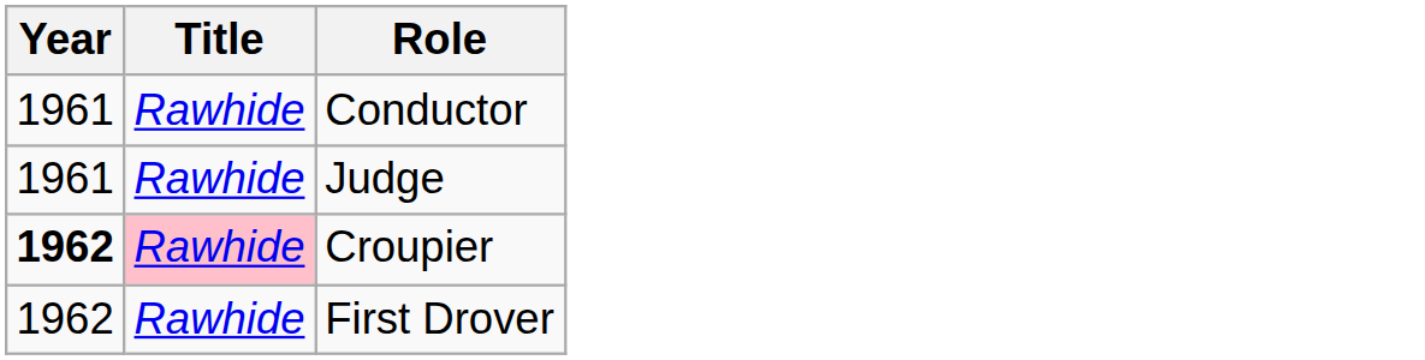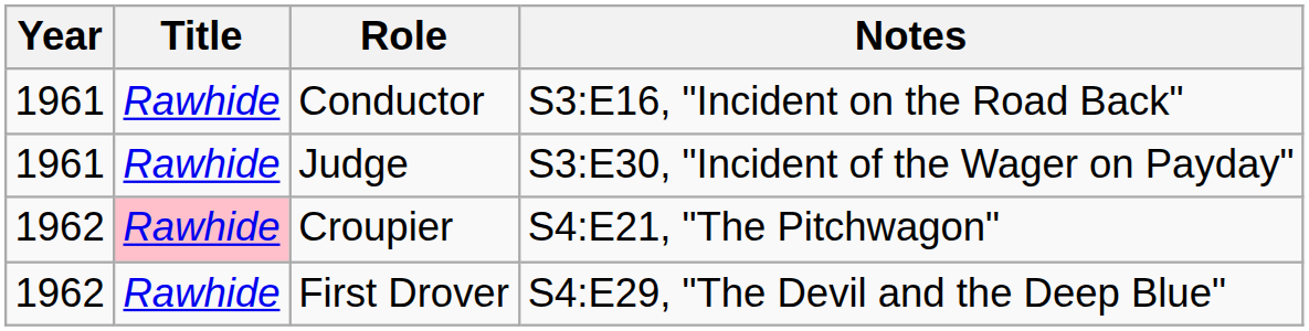 <table class="wikitable">
 <tr>
 <th>Year</th>
 <th>Title</th>
 <th>Role</th>
+<th>Notes</th>
 </tr>
 <tr>
 <td>1961</td>
 <td><em><a href='#'>Rawhide</a></em></td>
 <td>Conductor</td>
+<td>S3:E16, "Incident on the Road Back"</td>
 </tr>
 <tr>
 <td>1961</td>
 <td><em><a href='#'>Rawhide</a></em></td>
 <td>Judge</td>
+<td>S3:E30, "Incident of the Wager on Payday"</td>
 </tr>
 <tr>
-<td><strong>1962</strong></td>
+<td>1962</td>
 <td style="background: pink;"><em><a href='#'>Rawhide</a></em></td>
 <td>Croupier</td>
+<td>S4:E21, "The Pitchwagon"</td>
 </tr>
 <tr>
 <td>1962</td>
 <td><em><a href='#'>Rawhide</a></em></td>
 <td>First Drover</td>
+<td>S4:E29, "The Devil and the Deep Blue"</td>
 </tr>
 </table>
